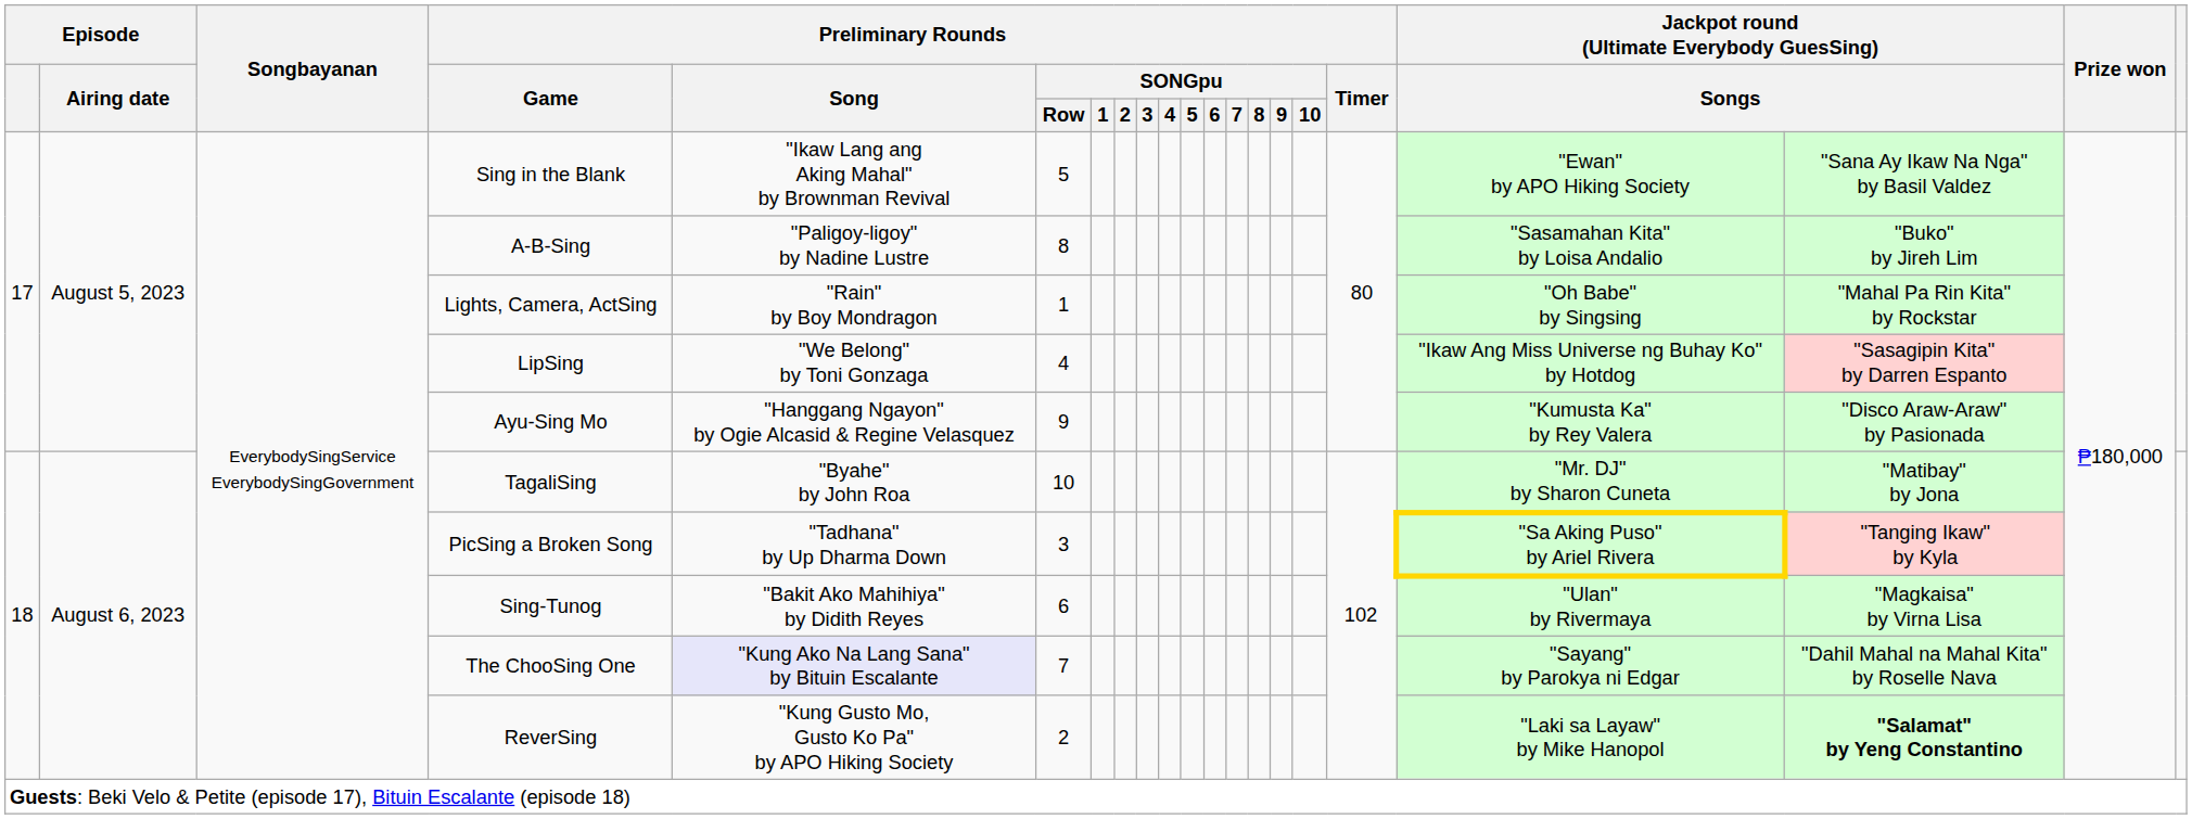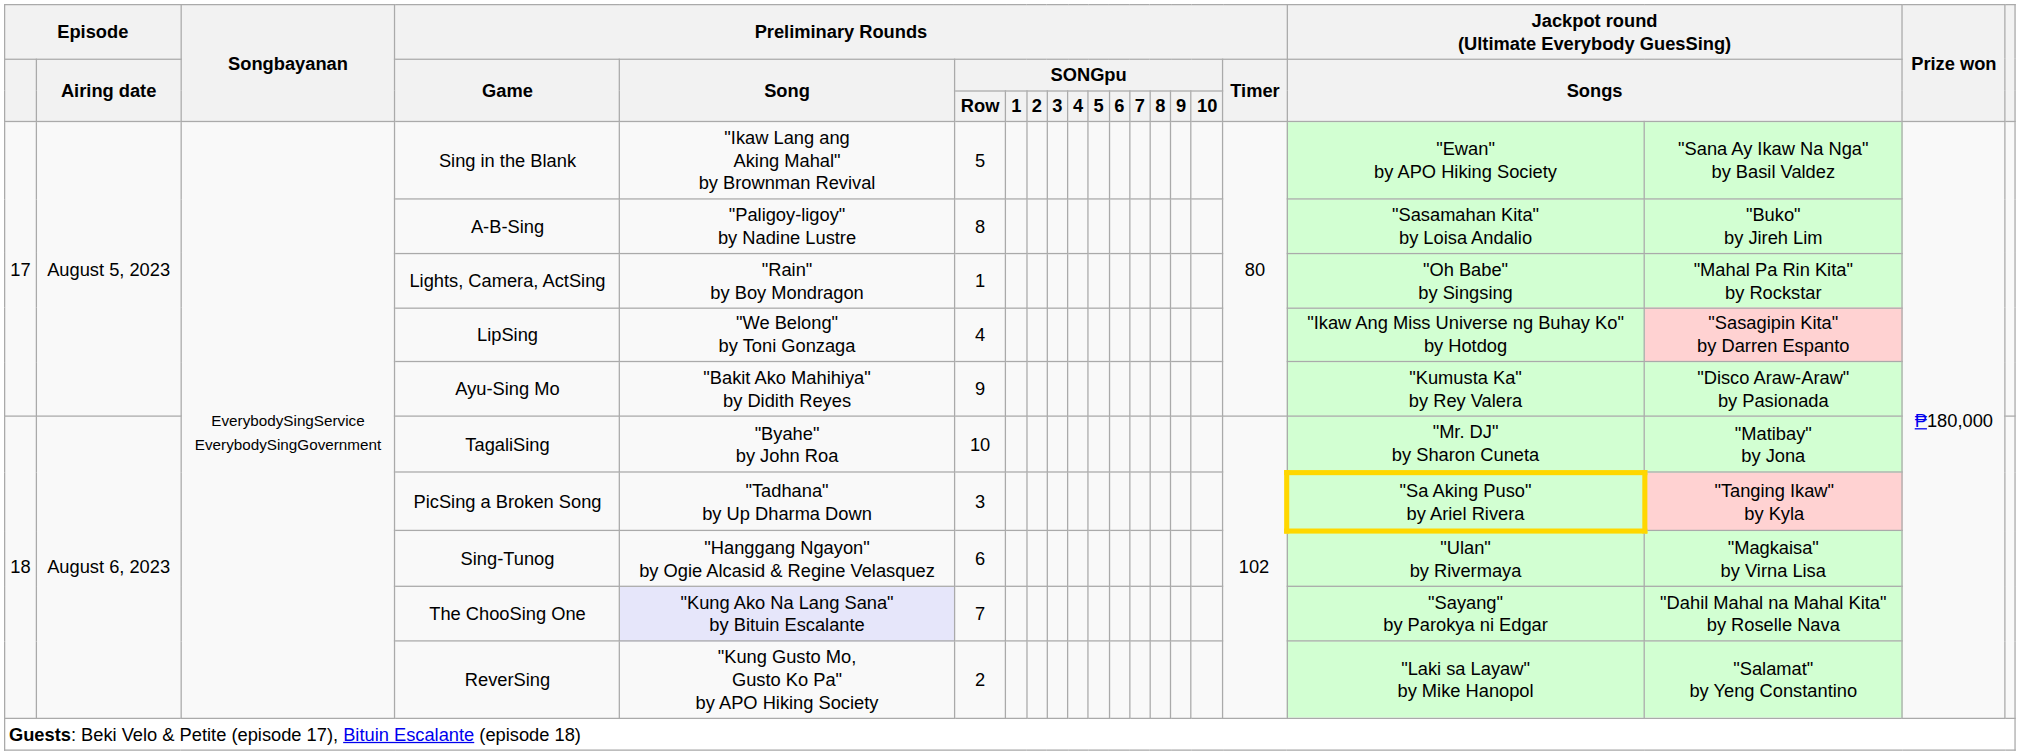 <table class="wikitable mw-collapsible mw-collapsed" style="text-align:center; font-size:90%; line-height:18px;" width="100%">
 <tr>
 <th colspan=2>Episode</th>
 <th rowspan=3>Songbayanan</th>
 <th colspan=14>Preliminary Rounds</th>
 <th colspan=2>Jackpot round<br><strong>(Ultimate Everybody GuesSing)</strong></th>
 <th rowspan=3>Prize won</th>
 <th rowspan=3></th>
 </tr>
 <tr>
 <th rowspan=2></th>
 <th rowspan=2>Airing date</th>
 <th rowspan=2>Game</th>
 <th rowspan=2>Song</th>
 <th colspan=11>SONGpu</th>
 <th rowspan=2>Timer</th>
 <th colspan=2 rowspan=2>Songs</th>
 </tr>
 <tr>
 <th>Row</th>
 <th>1</th>
 <th>2</th>
 <th>3</th>
 <th>4</th>
 <th>5</th>
 <th>6</th>
 <th>7</th>
 <th>8</th>
 <th>9</th>
 <th>10</th>
 </tr>
 <tr>
 <td rowspan=5>17</td>
 <td rowspan=5>August 5, 2023</td>
 <td rowspan=10><br><small>EverybodySingService<br>EverybodySingGovernment</small></td>
 <td>Sing in the Blank</td>
 <td>"Ikaw Lang ang<br>Aking Mahal"<br>by Brownman Revival</td>
 <td>5</td>
 <td></td>
 <td></td>
 <td></td>
 <td></td>
 <td></td>
 <td></td>
 <td></td>
 <td></td>
 <td></td>
 <td></td>
 <td rowspan=5>80<br></td>
 <td bgcolor=D2FFD2>"Ewan"<br>by APO Hiking Society</td>
 <td bgcolor=D2FFD2>"Sana Ay Ikaw Na Nga"<br>by Basil Valdez</td>
 <td rowspan=10><a href='#'>₱</a>180,000</td>
 <td rowspan=5><br></td>
 </tr>
 <tr>
 <td>A-B-Sing</td>
 <td>"Paligoy-ligoy"<br>by Nadine Lustre</td>
 <td>8</td>
 <td></td>
 <td></td>
 <td></td>
 <td></td>
 <td></td>
 <td></td>
 <td></td>
 <td></td>
 <td></td>
 <td></td>
 <td bgcolor=D2FFD2>"Sasamahan Kita"<br>by Loisa Andalio</td>
 <td bgcolor=D2FFD2>"Buko"<br>by Jireh Lim</td>
 </tr>
 <tr>
 <td>Lights, Camera, ActSing</td>
 <td>"Rain"<br>by Boy Mondragon</td>
 <td>1</td>
 <td></td>
 <td></td>
 <td></td>
 <td></td>
 <td></td>
 <td></td>
 <td></td>
 <td></td>
 <td></td>
 <td></td>
 <td bgcolor=D2FFD2>"Oh Babe"<br>by Singsing</td>
 <td bgcolor=D2FFD2>"Mahal Pa Rin Kita"<br>by Rockstar</td>
 </tr>
 <tr>
 <td>LipSing</td>
 <td>"We Belong"<br>by Toni Gonzaga</td>
 <td>4</td>
 <td></td>
 <td></td>
 <td></td>
 <td></td>
 <td></td>
 <td></td>
 <td></td>
 <td></td>
 <td></td>
 <td></td>
 <td bgcolor=D2FFD2>"Ikaw Ang Miss Universe ng Buhay Ko"<br>by Hotdog</td>
 <td bgcolor=FFD2D2>"Sasagipin Kita"<br>by Darren Espanto</td>
 </tr>
 <tr>
 <td>Ayu-Sing Mo</td>
-<td>"Hanggang Ngayon"<br>by Ogie Alcasid & Regine Velasquez</td>
+<td>"Bakit Ako Mahihiya"<br>by Didith Reyes</td>
 <td>9</td>
 <td></td>
 <td></td>
 <td></td>
 <td></td>
 <td></td>
 <td></td>
 <td></td>
 <td></td>
 <td></td>
 <td></td>
 <td bgcolor=D2FFD2>"Kumusta Ka"<br>by Rey Valera</td>
 <td bgcolor=D2FFD2>"Disco Araw-Araw"<br>by Pasionada</td>
 </tr>
 <tr>
 <td rowspan=5>18</td>
 <td rowspan=5>August 6, 2023</td>
 <td>TagaliSing</td>
 <td>"Byahe"<br>by John Roa</td>
 <td>10</td>
 <td></td>
 <td></td>
 <td></td>
 <td></td>
 <td></td>
 <td></td>
 <td></td>
 <td></td>
 <td></td>
 <td></td>
 <td rowspan=5>102<br></td>
 <td bgcolor=D2FFD2>"Mr. DJ"<br>by Sharon Cuneta</td>
 <td bgcolor=D2FFD2>"Matibay"<br>by Jona</td>
 <td rowspan=5><br></td>
 </tr>
 <tr>
 <td>PicSing a Broken Song</td>
 <td>"Tadhana"<br>by Up Dharma Down</td>
 <td>3</td>
 <td></td>
 <td></td>
 <td></td>
 <td></td>
 <td></td>
 <td></td>
 <td></td>
 <td></td>
 <td></td>
 <td></td>
 <td style="background: #D2FFD2; border:solid 4px #FFD700;">"Sa Aking Puso"<br>by Ariel Rivera</td>
 <td bgcolor=FFD2D2>"Tanging Ikaw"<br>by Kyla</td>
 </tr>
 <tr>
 <td>Sing-Tunog</td>
-<td>"Bakit Ako Mahihiya"<br>by Didith Reyes</td>
+<td>"Hanggang Ngayon"<br>by Ogie Alcasid & Regine Velasquez</td>
 <td>6</td>
 <td></td>
 <td></td>
 <td></td>
 <td></td>
 <td></td>
 <td></td>
 <td></td>
 <td></td>
 <td></td>
 <td></td>
 <td bgcolor=D2FFD2>"Ulan"<br>by Rivermaya</td>
 <td bgcolor=D2FFD2>"Magkaisa"<br>by Virna Lisa</td>
 </tr>
 <tr>
 <td>The ChooSing One</td>
 <td style="background: lavender;">"Kung Ako Na Lang Sana"<br>by Bituin Escalante</td>
 <td>7</td>
 <td></td>
 <td></td>
 <td></td>
 <td></td>
 <td></td>
 <td></td>
 <td></td>
 <td></td>
 <td></td>
 <td></td>
 <td bgcolor=D2FFD2>"Sayang"<br>by Parokya ni Edgar</td>
 <td bgcolor=D2FFD2>"Dahil Mahal na Mahal Kita"<br>by Roselle Nava</td>
 </tr>
 <tr>
 <td>ReverSing</td>
 <td>"Kung Gusto Mo,<br>Gusto Ko Pa"<br>by APO Hiking Society</td>
 <td>2</td>
 <td></td>
 <td></td>
 <td></td>
 <td></td>
 <td></td>
 <td></td>
 <td></td>
 <td></td>
 <td></td>
 <td></td>
 <td bgcolor=D2FFD2>"Laki sa Layaw"<br>by Mike Hanopol</td>
-<td bgcolor=D2FFD2><strong>"Salamat"<br>by Yeng Constantino</strong></td>
+<td bgcolor=D2FFD2>"Salamat"<br>by Yeng Constantino</td>
 </tr>
 <tr>
 <td colspan=21 style="background:white;" align="left"><strong>Guests</strong>: Beki Velo & Petite (episode 17), <a href='#'>Bituin Escalante</a> (episode 18)</td>
 </tr>
 </table>
